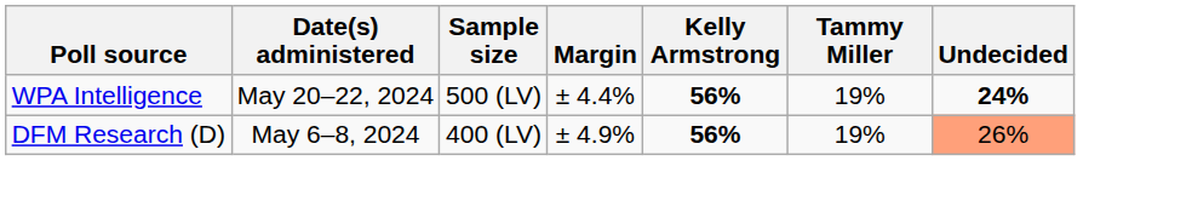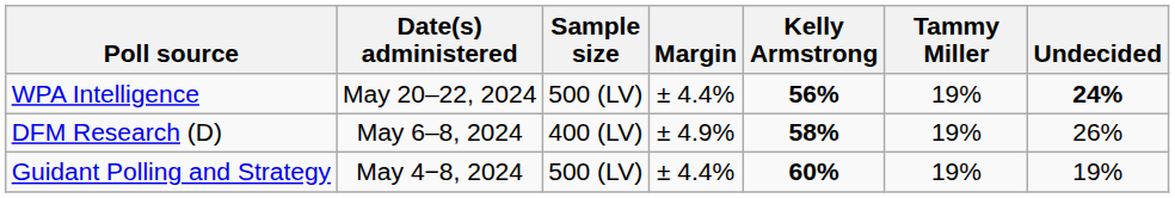 <table class="wikitable" style="font-size:90%;text-align:center;">
 <tr valign=bottom>
 <th>Poll source</th>
 <th>Date(s)<br>administered</th>
 <th>Sample<br>size</th>
 <th>Margin<br></th>
 <th style="width:75px;">Kelly<br>Armstrong</th>
 <th style="width:75px;">Tammy<br>Miller</th>
 <th>Undecided</th>
 </tr>
 <tr>
 <td style="text-align:left;"><a href='#'>WPA Intelligence</a></td>
 <td>May 20–22, 2024</td>
 <td>500 (LV)</td>
 <td>± 4.4%</td>
 <td><strong>56%</strong></td>
 <td>19%</td>
 <td><strong>24%</strong></td>
 </tr>
 <tr>
 <td style="text-align:left;"><a href='#'>DFM Research</a> (D)</td>
 <td>May 6–8, 2024</td>
 <td>400 (LV)</td>
 <td>± 4.9%</td>
-<td><strong>56%</strong></td>
+<td><strong>58%</strong></td>
 <td>19%</td>
-<td style="background: lightsalmon;">26%</td>
+<td>26%</td>
+</tr>
+<tr>
+<td style="text-align:left;"><a href='#'>Guidant Polling and Strategy</a></td>
+<td>May 4−8, 2024</td>
+<td>500 (LV)</td>
+<td>± 4.4%</td>
+<td><strong>60%</strong></td>
+<td>19%</td>
+<td>19%</td>
 </tr>
 </table>
